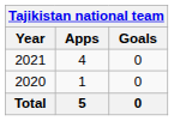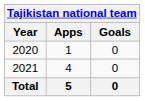 <table class="wikitable" style="text-align:center">
 <tr>
 <th colspan=3><a href='#'>Tajikistan national team</a></th>
 </tr>
 <tr>
 <th>Year</th>
 <th>Apps</th>
 <th>Goals</th>
 </tr>
 <tr>
-<td>2021</td>
-<td>4</td>
+<td>2020</td>
+<td>1</td>
 <td>0</td>
 </tr>
 <tr>
-<td>2020</td>
-<td>1</td>
+<td>2021</td>
+<td>4</td>
 <td>0</td>
 </tr>
 <tr>
 <th>Total</th>
 <th>5</th>
 <th>0</th>
 </tr>
 </table>
